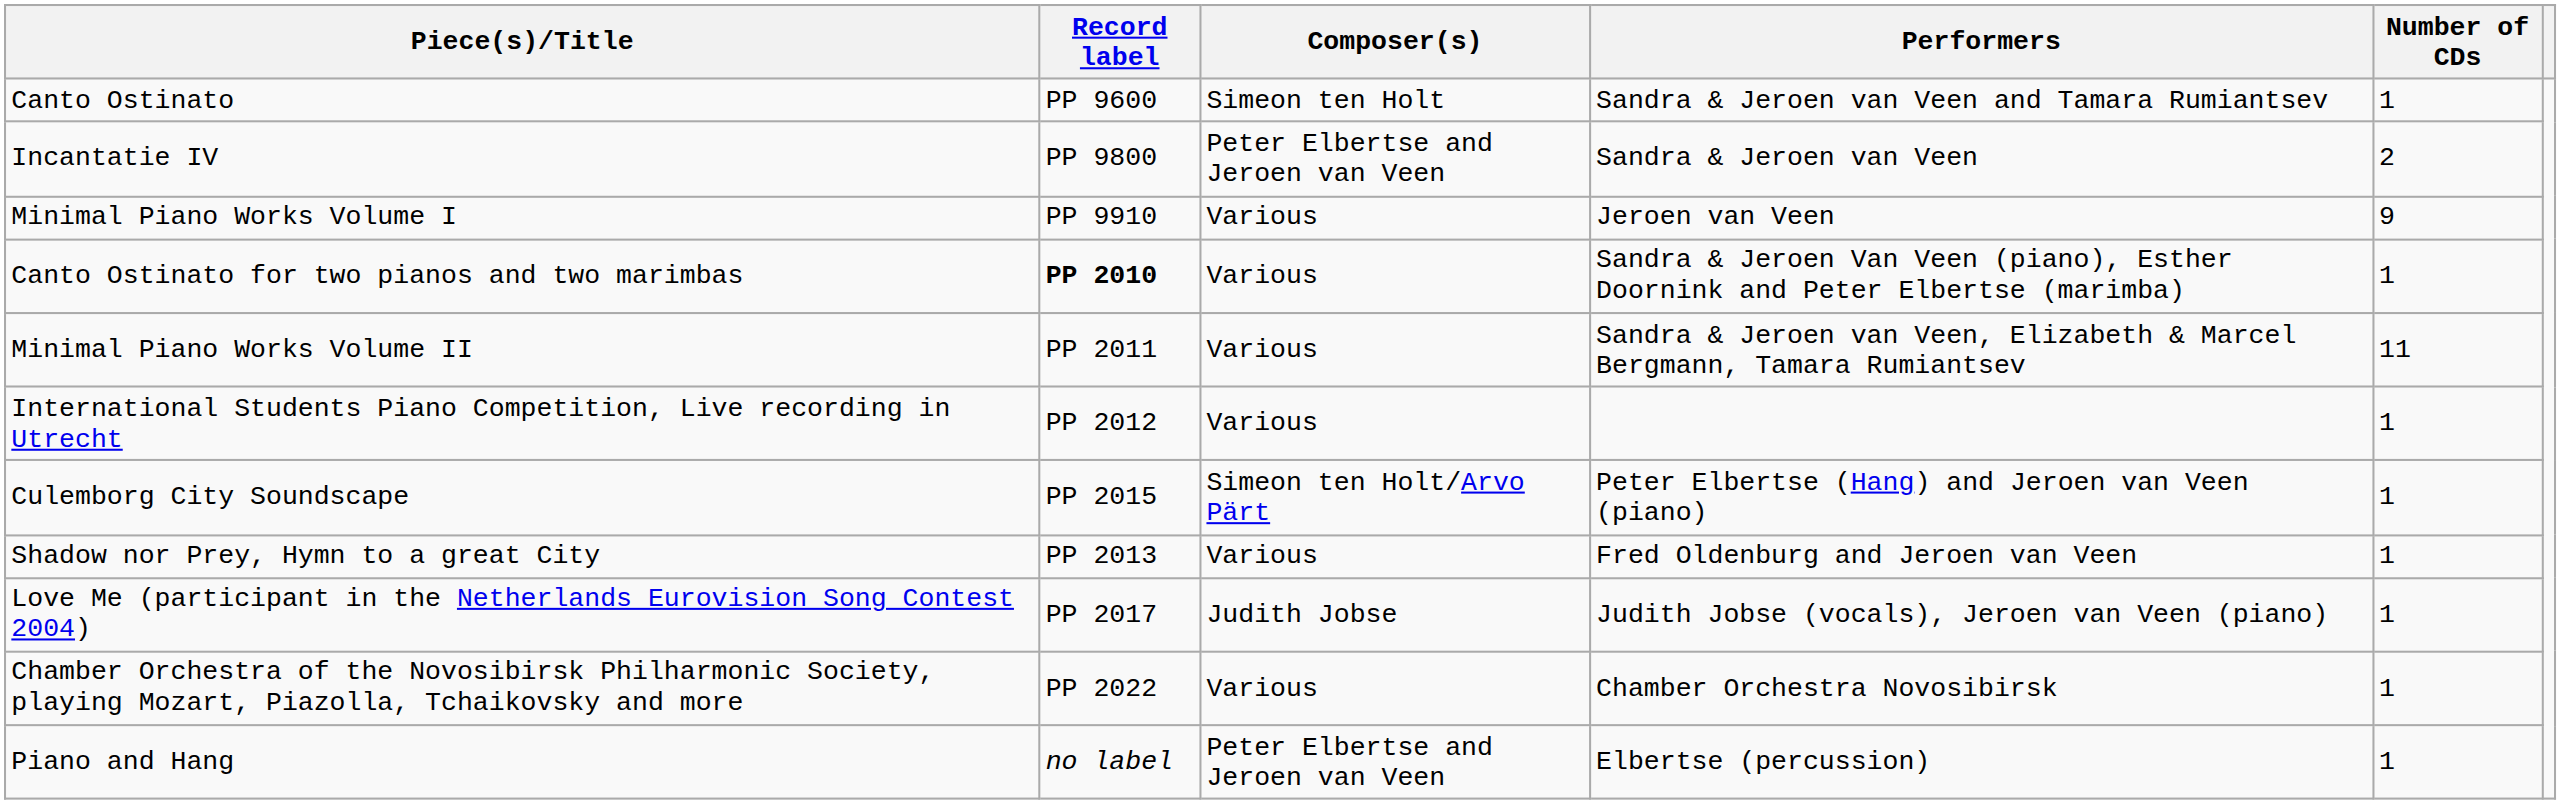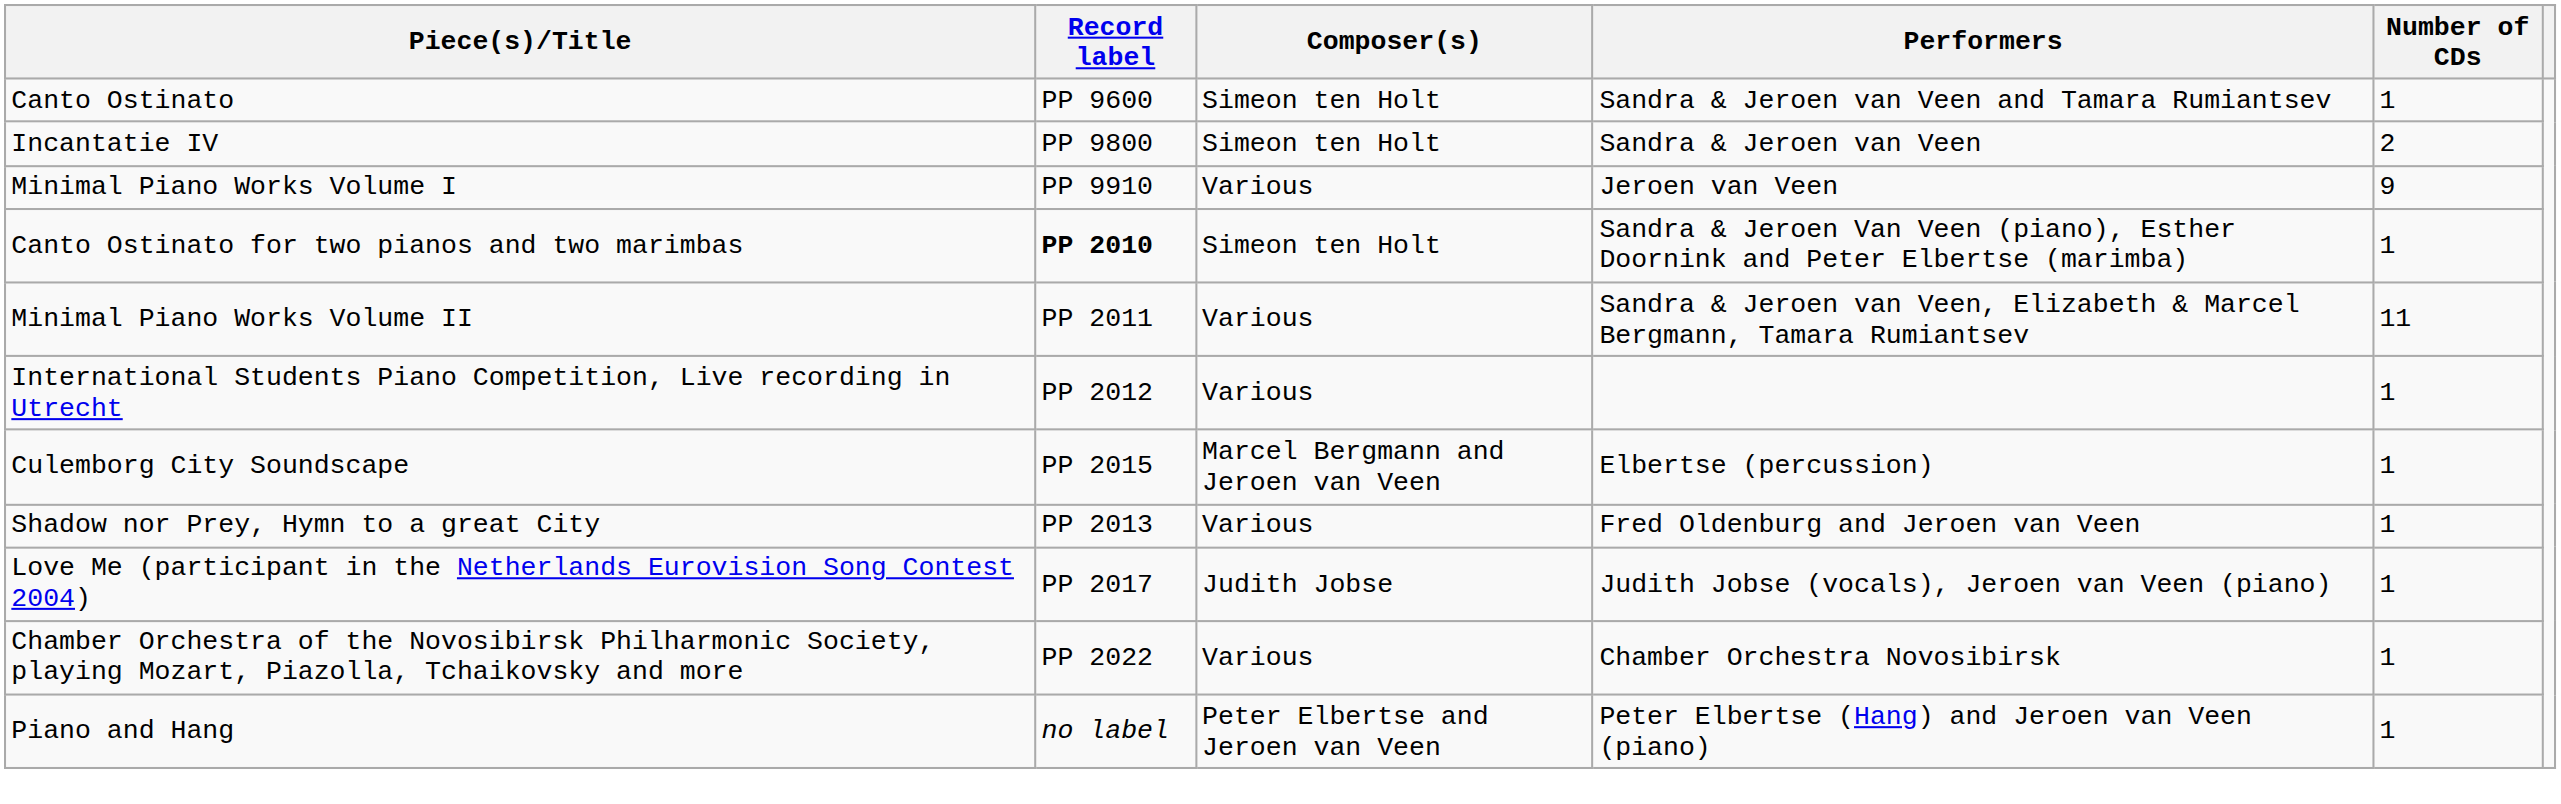 <table class="wikitable">
 <tr>
 <th>Piece(s)/Title</th>
 <th><a href='#'>Record label</a></th>
 <th>Composer(s)</th>
 <th>Performers</th>
 <th>Number of CDs</th>
 <th></th>
 </tr>
 <tr>
 <td>Canto Ostinato</td>
 <td>PP 9600</td>
 <td>Simeon ten Holt</td>
 <td>Sandra & Jeroen van Veen and Tamara Rumiantsev</td>
 <td>1</td>
 </tr>
 <tr>
 <td>Incantatie IV</td>
 <td>PP 9800</td>
-<td>Peter Elbertse and Jeroen van Veen</td>
+<td>Simeon ten Holt</td>
 <td>Sandra & Jeroen van Veen</td>
 <td>2</td>
 </tr>
 <tr>
 <td>Minimal Piano Works Volume I</td>
 <td>PP 9910</td>
 <td>Various</td>
 <td>Jeroen van Veen</td>
 <td>9</td>
 </tr>
 <tr>
 <td>Canto Ostinato for two pianos and two marimbas</td>
 <td><strong>PP 2010</strong></td>
-<td>Various</td>
+<td>Simeon ten Holt</td>
 <td>Sandra & Jeroen Van Veen (piano), Esther Doornink and Peter Elbertse (marimba)</td>
 <td>1</td>
 </tr>
 <tr>
 <td>Minimal Piano Works Volume II</td>
 <td>PP 2011</td>
 <td>Various</td>
 <td>Sandra & Jeroen van Veen, Elizabeth & Marcel Bergmann, Tamara Rumiantsev</td>
 <td>11</td>
 </tr>
 <tr>
 <td>International Students Piano Competition, Live recording in <a href='#'>Utrecht</a></td>
 <td>PP 2012</td>
 <td>Various</td>
 <td></td>
 <td>1</td>
 </tr>
 <tr>
 <td>Culemborg City Soundscape</td>
 <td>PP 2015</td>
-<td>Simeon ten Holt/<a href='#'>Arvo Pärt</a></td>
-<td>Peter Elbertse (<a href='#'>Hang</a>) and Jeroen van Veen (piano)</td>
+<td>Marcel Bergmann and Jeroen van Veen</td>
+<td Marcel Bergmann and Jeroen van Veen (piano) and Peter>Elbertse (percussion)</td>
 <td>1</td>
 </tr>
 <tr>
 <td>Shadow nor Prey, Hymn to a great City</td>
 <td>PP 2013</td>
 <td>Various</td>
 <td>Fred Oldenburg and Jeroen van Veen</td>
 <td>1</td>
 </tr>
 <tr>
 <td>Love Me (participant in the <a href='#'>Netherlands Eurovision Song Contest 2004</a>)</td>
 <td>PP 2017</td>
 <td>Judith Jobse</td>
 <td>Judith Jobse (vocals), Jeroen van Veen (piano)</td>
 <td>1</td>
 </tr>
 <tr>
 <td>Chamber Orchestra of the Novosibirsk Philharmonic Society, playing Mozart, Piazolla, Tchaikovsky and more</td>
 <td>PP 2022</td>
 <td>Various</td>
 <td>Chamber Orchestra Novosibirsk</td>
 <td>1</td>
 </tr>
 <tr>
 <td>Piano and Hang</td>
 <td><em>no label</em></td>
 <td>Peter Elbertse and Jeroen van Veen</td>
-<td Marcel Bergmann and Jeroen van Veen (piano) and Peter>Elbertse (percussion)</td>
+<td>Peter Elbertse (<a href='#'>Hang</a>) and Jeroen van Veen (piano)</td>
 <td>1</td>
 </tr>
 </table>
